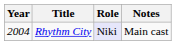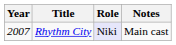 <table class="wikitable sortable">
 <tr>
 <th>Year</th>
 <th>Title</th>
 <th>Role</th>
 <th class="unsortable">Notes</th>
 </tr>
 <tr>
-<td><em>2004</em></td>
+<td><em>2007</em></td>
 <td><em><a href='#'>Rhythm City</a></em></td>
 <td style="background: lavender;">Niki</td>
 <td>Main cast</td>
 </tr>
 </table>
